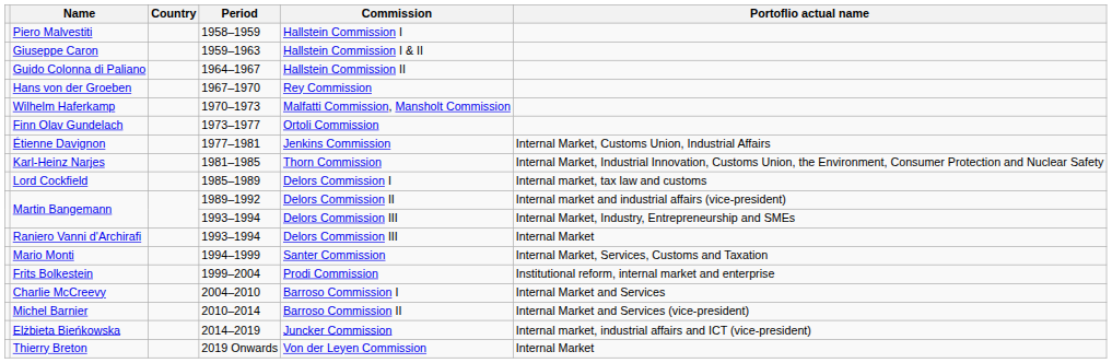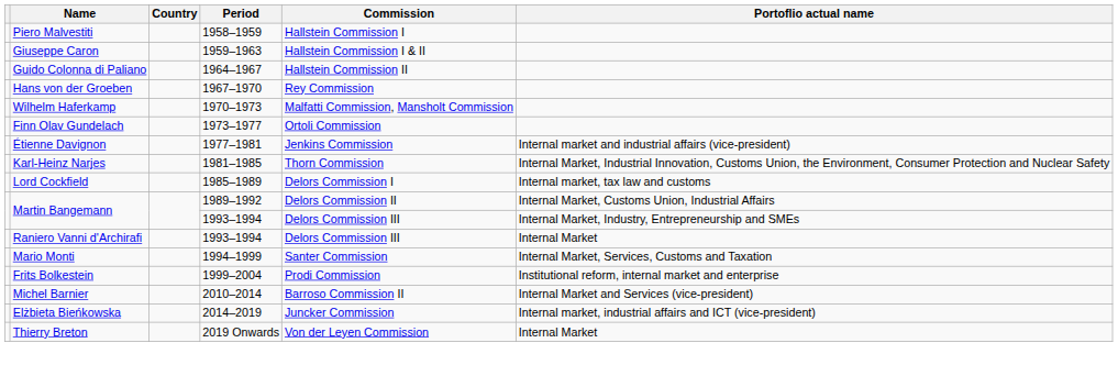 <table class="wikitable">
 <tr>
 <th></th>
 <th>Name</th>
 <th>Country</th>
 <th>Period</th>
 <th>Commission</th>
 <th>Portoflio actual name</th>
 </tr>
 <tr>
 <td></td>
 <td><a href='#'>Piero Malvestiti</a></td>
 <td></td>
 <td>1958–1959</td>
 <td><a href='#'>Hallstein Commission</a> I</td>
 <td></td>
 </tr>
 <tr>
 <td></td>
 <td><a href='#'>Giuseppe Caron</a></td>
 <td></td>
 <td>1959–1963</td>
 <td><a href='#'>Hallstein Commission</a> I & II</td>
 <td></td>
 </tr>
 <tr>
 <td></td>
 <td><a href='#'>Guido Colonna di Paliano</a></td>
 <td></td>
 <td>1964–1967</td>
 <td><a href='#'>Hallstein Commission</a> II</td>
 <td></td>
 </tr>
 <tr>
 <td></td>
 <td><a href='#'>Hans von der Groeben</a></td>
 <td></td>
 <td>1967–1970</td>
 <td><a href='#'>Rey Commission</a></td>
 <td></td>
 </tr>
 <tr>
 <td></td>
 <td><a href='#'>Wilhelm Haferkamp</a></td>
 <td></td>
 <td>1970–1973</td>
 <td><a href='#'>Malfatti Commission</a>, <a href='#'>Mansholt Commission</a></td>
 <td></td>
 </tr>
 <tr>
 <td></td>
 <td><a href='#'>Finn Olav Gundelach</a></td>
 <td></td>
 <td>1973–1977</td>
 <td><a href='#'>Ortoli Commission</a></td>
 <td></td>
 </tr>
 <tr>
 <td></td>
 <td><a href='#'>Étienne Davignon</a></td>
 <td></td>
 <td>1977–1981</td>
 <td><a href='#'>Jenkins Commission</a></td>
-<td>Internal Market, Customs Union, Industrial Affairs</td>
+<td>Internal market and industrial affairs (vice-president)</td>
 </tr>
 <tr>
 <td></td>
 <td><a href='#'>Karl-Heinz Narjes</a></td>
 <td></td>
 <td>1981–1985</td>
 <td><a href='#'>Thorn Commission</a></td>
 <td>Internal Market, Industrial Innovation, Customs Union, the Environment, Consumer Protection and Nuclear Safety</td>
 </tr>
 <tr>
 <td></td>
 <td><a href='#'>Lord Cockfield</a></td>
 <td></td>
 <td>1985–1989</td>
 <td><a href='#'>Delors Commission</a> I</td>
 <td>Internal market, tax law and customs</td>
 </tr>
 <tr>
 <td rowspan="2"></td>
 <td rowspan="2"><a href='#'>Martin Bangemann</a></td>
 <td rowspan="2"></td>
 <td>1989–1992</td>
 <td><a href='#'>Delors Commission</a> II</td>
-<td>Internal market and industrial affairs (vice-president)</td>
+<td>Internal Market, Customs Union, Industrial Affairs</td>
 </tr>
 <tr>
 <td>1993–1994</td>
 <td><a href='#'>Delors Commission</a> III</td>
 <td>Internal Market, Industry, Entrepreneurship and SMEs</td>
 </tr>
 <tr>
 <td></td>
 <td><a href='#'>Raniero Vanni d'Archirafi</a></td>
 <td></td>
 <td>1993–1994</td>
 <td><a href='#'>Delors Commission</a> III</td>
 <td>Internal Market</td>
 </tr>
 <tr>
 <td></td>
 <td><a href='#'>Mario Monti</a></td>
 <td></td>
 <td>1994–1999</td>
 <td><a href='#'>Santer Commission</a></td>
 <td>Internal Market, Services, Customs and Taxation</td>
 </tr>
 <tr>
 <td></td>
 <td><a href='#'>Frits Bolkestein</a></td>
 <td></td>
 <td>1999–2004</td>
 <td><a href='#'>Prodi Commission</a></td>
 <td>Institutional reform, internal market and enterprise</td>
 </tr>
 <tr>
 <td></td>
-<td><a href='#'>Charlie McCreevy</a></td>
-<td></td>
-<td>2004–2010</td>
-<td><a href='#'>Barroso Commission</a> I</td>
-<td>Internal Market and Services</td>
-</tr>
-<tr>
-<td></td>
 <td><a href='#'>Michel Barnier</a></td>
 <td></td>
 <td>2010–2014</td>
 <td><a href='#'>Barroso Commission</a> II</td>
 <td>Internal Market and Services (vice-president)</td>
 </tr>
 <tr>
 <td></td>
 <td><a href='#'>Elżbieta Bieńkowska</a></td>
 <td></td>
 <td>2014–2019</td>
 <td><a href='#'>Juncker Commission</a></td>
 <td>Internal market, industrial affairs and ICT (vice-president)</td>
 </tr>
 <tr>
 <td></td>
 <td><a href='#'>Thierry Breton</a></td>
 <td></td>
 <td>2019 Onwards</td>
 <td><a href='#'>Von der Leyen Commission</a></td>
 <td>Internal Market</td>
 </tr>
 </table>
